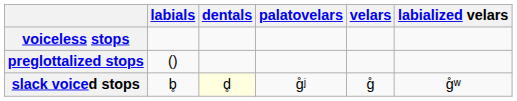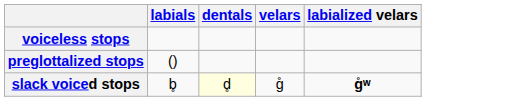 <table class="wikitable">
 <tr>
 <th></th>
 <th><a href='#'>labials</a></th>
 <th><a href='#'>dentals</a></th>
-<th><a href='#'>palatovelars</a></th>
 <th><a href='#'>velars</a></th>
 <th><a href='#'>labialized</a> velars</th>
 </tr>
 <tr>
 <th><a href='#'>voiceless</a> <a href='#'>stops</a></th>
-<td align=center></td>
 <td align=center></td>
 <td align=center></td>
 <td align=center></td>
 <td align=center></td>
 </tr>
 <tr>
 <th><a href='#'>preglottalized stops</a></th>
 <td align=center>()</td>
 <td align=center></td>
 <td align=center></td>
 <td align=center></td>
-<td align=center></td>
 </tr>
 <tr>
 <th><a href='#'>slack voice</a>d stops</th>
 <td align=center>b̥</td>
 <td align=center style="background: lightyellow;">d̥</td>
-<td align=center>g̊ʲ</td>
 <td align=center>g̊</td>
-<td align=center>g̊ʷ</td>
+<td align=center><strong>g̊ʷ</strong></td>
 </tr>
 </table>
